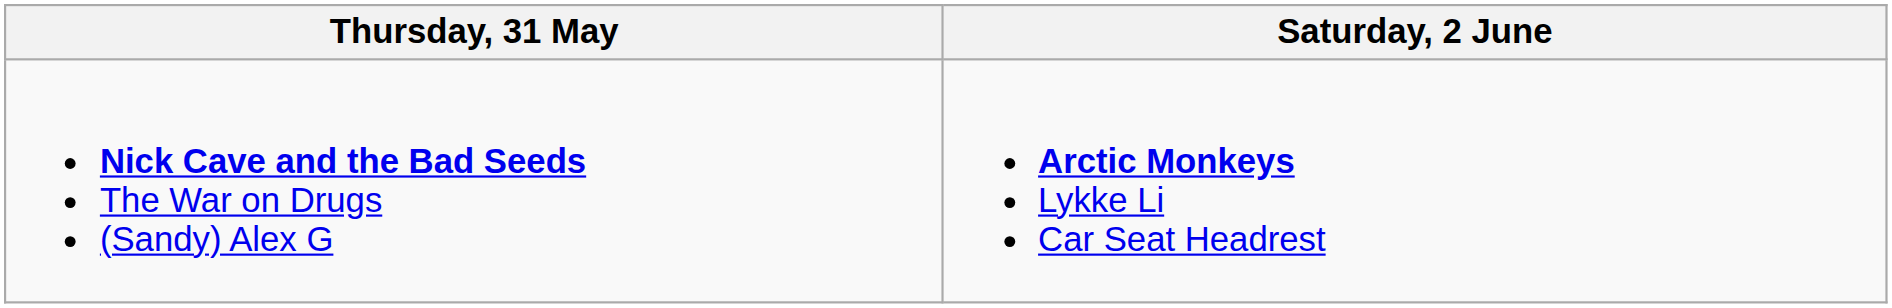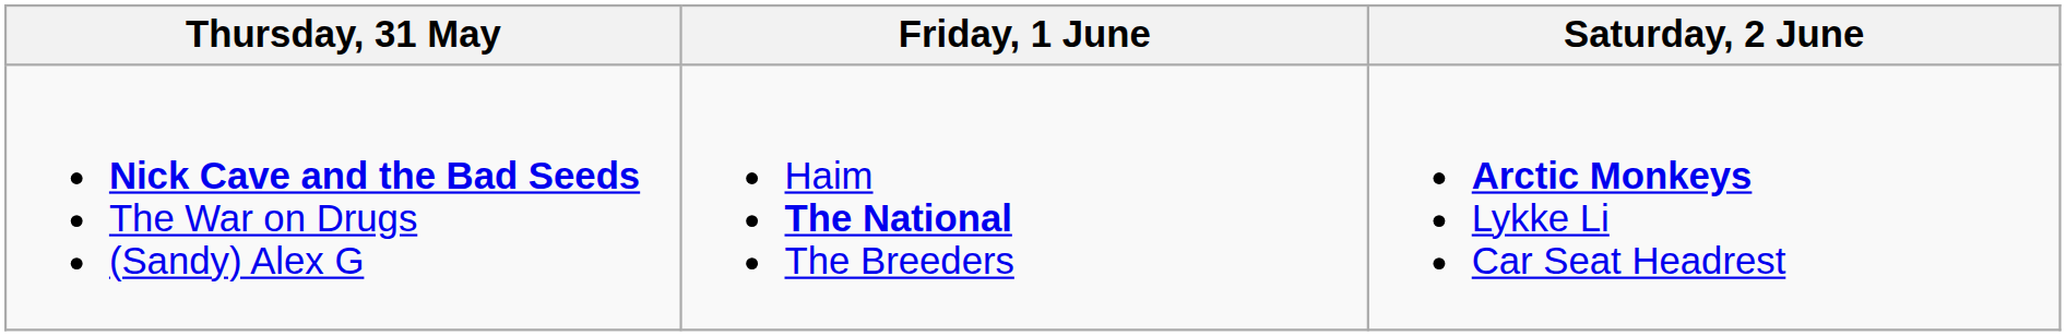 <table class="wikitable">
 <tr>
 <th width="500">Thursday, 31 May</th>
+<th width="500">Friday, 1 June</th>
 <th width="500">Saturday, 2 June</th>
 </tr>
 <tr valign="top">
 <td><br><ul><li><strong><a href='#'>Nick Cave and the Bad Seeds</a></strong></li><li><a href='#'>The War on Drugs</a></li><li><a href='#'>(Sandy) Alex G</a></li></ul></td>
+<td><br><ul><li><a href='#'>Haim</a></li><li><strong><a href='#'>The National</a></strong></li><li><a href='#'>The Breeders</a></li></ul></td>
 <td><br><ul><li><strong><a href='#'>Arctic Monkeys</a></strong></li><li><a href='#'>Lykke Li</a></li><li><a href='#'>Car Seat Headrest</a></li></ul></td>
 </tr>
 </table>
